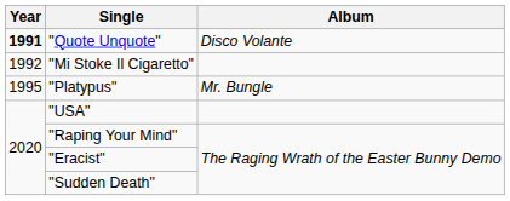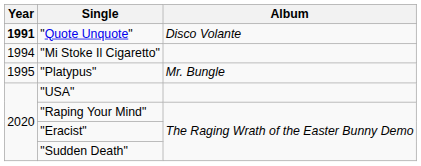 <table class="wikitable">
 <tr>
 <th>Year</th>
 <th>Single</th>
 <th>Album</th>
 </tr>
 <tr>
 <td><strong>1991</strong></td>
 <td>"<a href='#'>Quote Unquote</a>"</td>
 <td><em>Disco Volante</em></td>
 </tr>
 <tr>
-<td>1992</td>
+<td>1994</td>
 <td>"Mi Stoke Il Cigaretto"</td>
 <td></td>
 </tr>
 <tr>
 <td>1995</td>
 <td>"Platypus"</td>
 <td><em>Mr. Bungle</em></td>
 </tr>
 <tr>
 <td rowspan="4">2020</td>
 <td>"USA"</td>
 <td></td>
 </tr>
 <tr>
 <td>"Raping Your Mind"</td>
 <td rowspan="3"><em>The Raging Wrath of the Easter Bunny Demo</em></td>
 </tr>
 <tr>
 <td>"Eracist"</td>
 </tr>
 <tr>
 <td>"Sudden Death"</td>
 </tr>
 </table>
